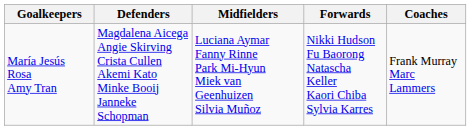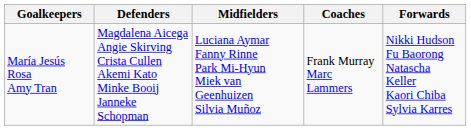 <table class=wikitable>
 <tr>
 <th>Goalkeepers</th>
 <th>Defenders</th>
 <th>Midfielders</th>
+<th>Coaches</th>
 <th>Forwards</th>
-<th>Coaches</th>
 </tr>
 <tr>
 <td> <a href='#'>María Jesús Rosa</a> <br>  <a href='#'>Amy Tran</a></td>
 <td> <a href='#'>Magdalena Aicega</a> <br>  <a href='#'>Angie Skirving</a> <br>  <a href='#'>Crista Cullen</a> <br>  <a href='#'>Akemi Kato</a> <br>  <a href='#'>Minke Booij</a> <br>  <a href='#'>Janneke Schopman</a></td>
 <td> <a href='#'>Luciana Aymar</a> <br>  <a href='#'>Fanny Rinne</a> <br>  <a href='#'>Park Mi-Hyun</a> <br>  <a href='#'>Miek van Geenhuizen</a> <br>  <a href='#'>Silvia Muñoz</a></td>
+<td> Frank Murray <br>  <a href='#'>Marc Lammers</a></td>
 <td> <a href='#'>Nikki Hudson</a> <br>  <a href='#'>Fu Baorong</a> <br>  <a href='#'>Natascha Keller</a> <br>  <a href='#'>Kaori Chiba</a> <br>  <a href='#'>Sylvia Karres</a></td>
-<td> Frank Murray <br>  <a href='#'>Marc Lammers</a></td>
 </tr>
 </table>
